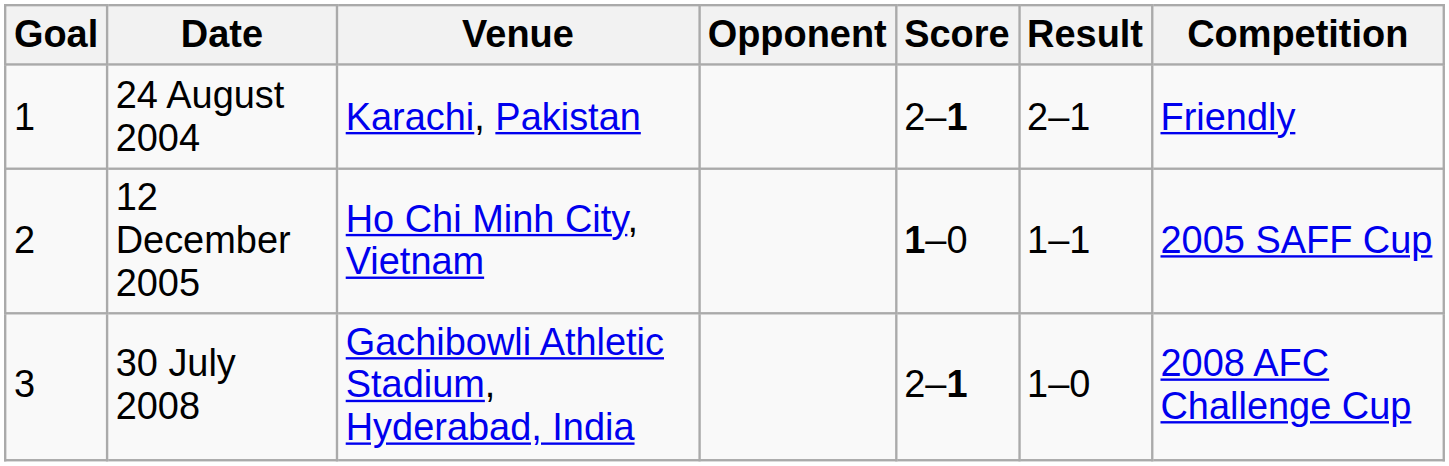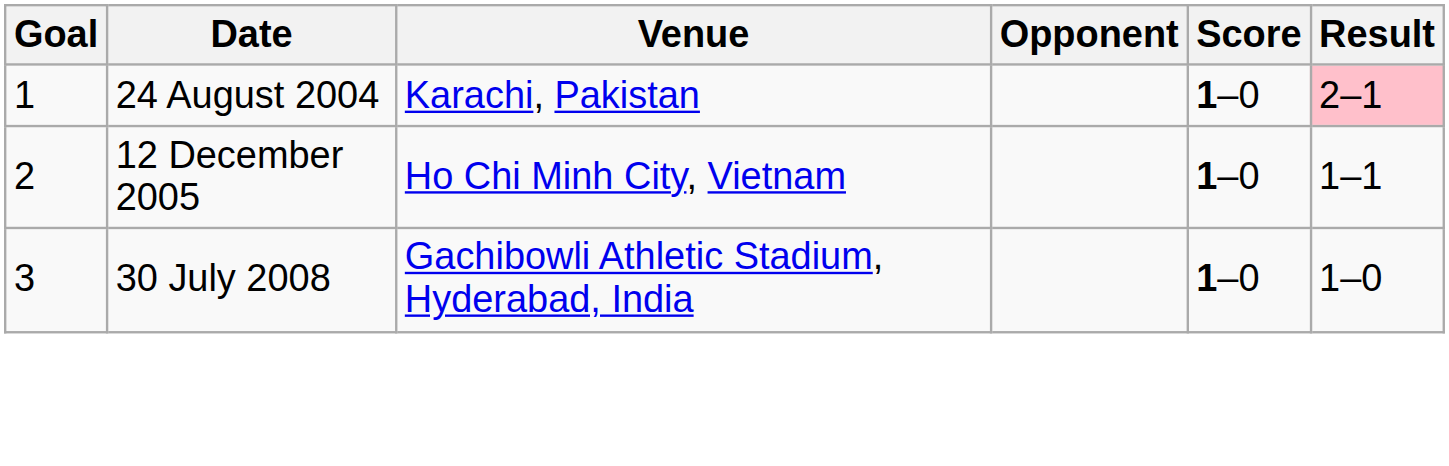 <table class="wikitable">
 <tr>
 <th>Goal</th>
 <th>Date</th>
 <th>Venue</th>
 <th>Opponent</th>
 <th>Score</th>
 <th>Result</th>
-<th>Competition</th>
 </tr>
 <tr>
 <td>1</td>
 <td>24 August 2004</td>
 <td><a href='#'>Karachi</a>, <a href='#'>Pakistan</a></td>
 <td></td>
-<td>2–<strong>1</strong></td>
-<td>2–1</td>
-<td><a href='#'>Friendly</a></td>
+<td><strong>1</strong>–0</td>
+<td style="background: pink;">2–1</td>
 </tr>
 <tr>
 <td>2</td>
 <td>12 December 2005</td>
 <td><a href='#'>Ho Chi Minh City</a>, <a href='#'>Vietnam</a></td>
 <td></td>
 <td><strong>1</strong>–0</td>
 <td>1–1</td>
-<td><a href='#'>2005 SAFF Cup</a></td>
 </tr>
 <tr>
 <td>3</td>
 <td>30 July 2008</td>
 <td><a href='#'>Gachibowli Athletic Stadium</a>, <a href='#'>Hyderabad, India</a></td>
 <td></td>
-<td>2–<strong>1</strong></td>
+<td><strong>1</strong>–0</td>
 <td>1–0</td>
-<td><a href='#'>2008 AFC Challenge Cup</a></td>
 </tr>
 </table>
